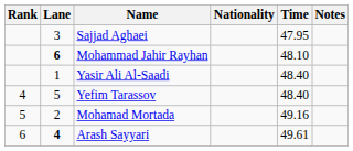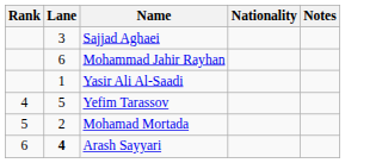 <table class="wikitable sortable" style="text-align:center">
 <tr>
 <th>Rank</th>
 <th>Lane</th>
 <th>Name</th>
 <th>Nationality</th>
-<th>Time</th>
 <th>Notes</th>
 </tr>
 <tr>
 <td></td>
 <td>3</td>
 <td align=left><a href='#'>Sajjad Aghaei</a></td>
 <td align=left></td>
-<td>47.95</td>
 <td></td>
 </tr>
 <tr>
 <td></td>
-<td><strong>6</strong></td>
+<td>6</td>
 <td align=left><a href='#'>Mohammad Jahir Rayhan</a></td>
 <td align=left></td>
-<td>48.10</td>
 <td></td>
 </tr>
 <tr>
 <td></td>
 <td>1</td>
 <td align=left><a href='#'>Yasir Ali Al-Saadi</a></td>
 <td align=left></td>
-<td>48.40</td>
 <td></td>
 </tr>
 <tr>
 <td>4</td>
 <td>5</td>
 <td align=left><a href='#'>Yefim Tarassov</a></td>
 <td align=left></td>
-<td>48.40</td>
 <td></td>
 </tr>
 <tr>
 <td>5</td>
 <td>2</td>
 <td align=left><a href='#'>Mohamad Mortada</a></td>
 <td align=left></td>
-<td>49.16</td>
 <td></td>
 </tr>
 <tr>
 <td>6</td>
 <td><strong>4</strong></td>
 <td align=left><a href='#'>Arash Sayyari</a></td>
 <td align=left></td>
-<td>49.61</td>
 <td></td>
 </tr>
 </table>
